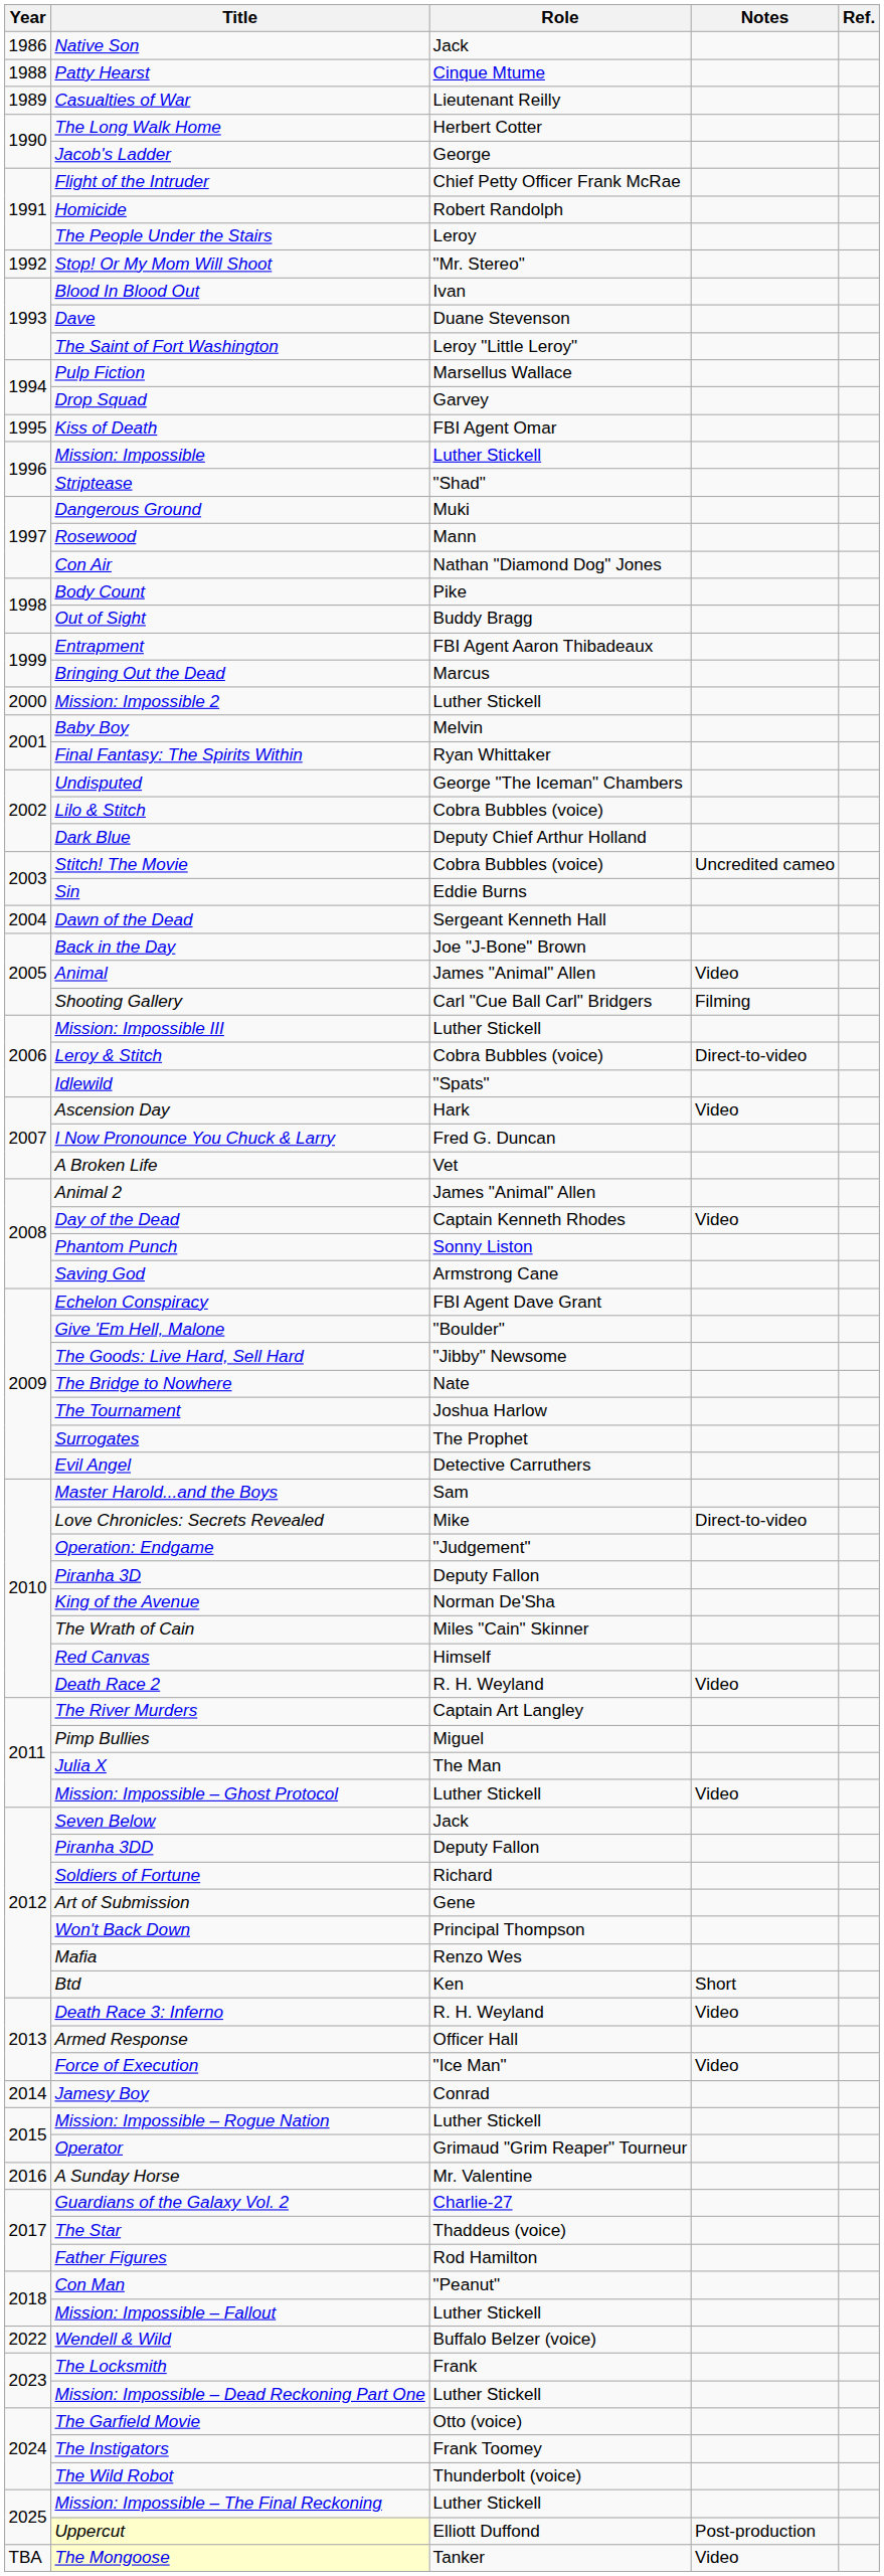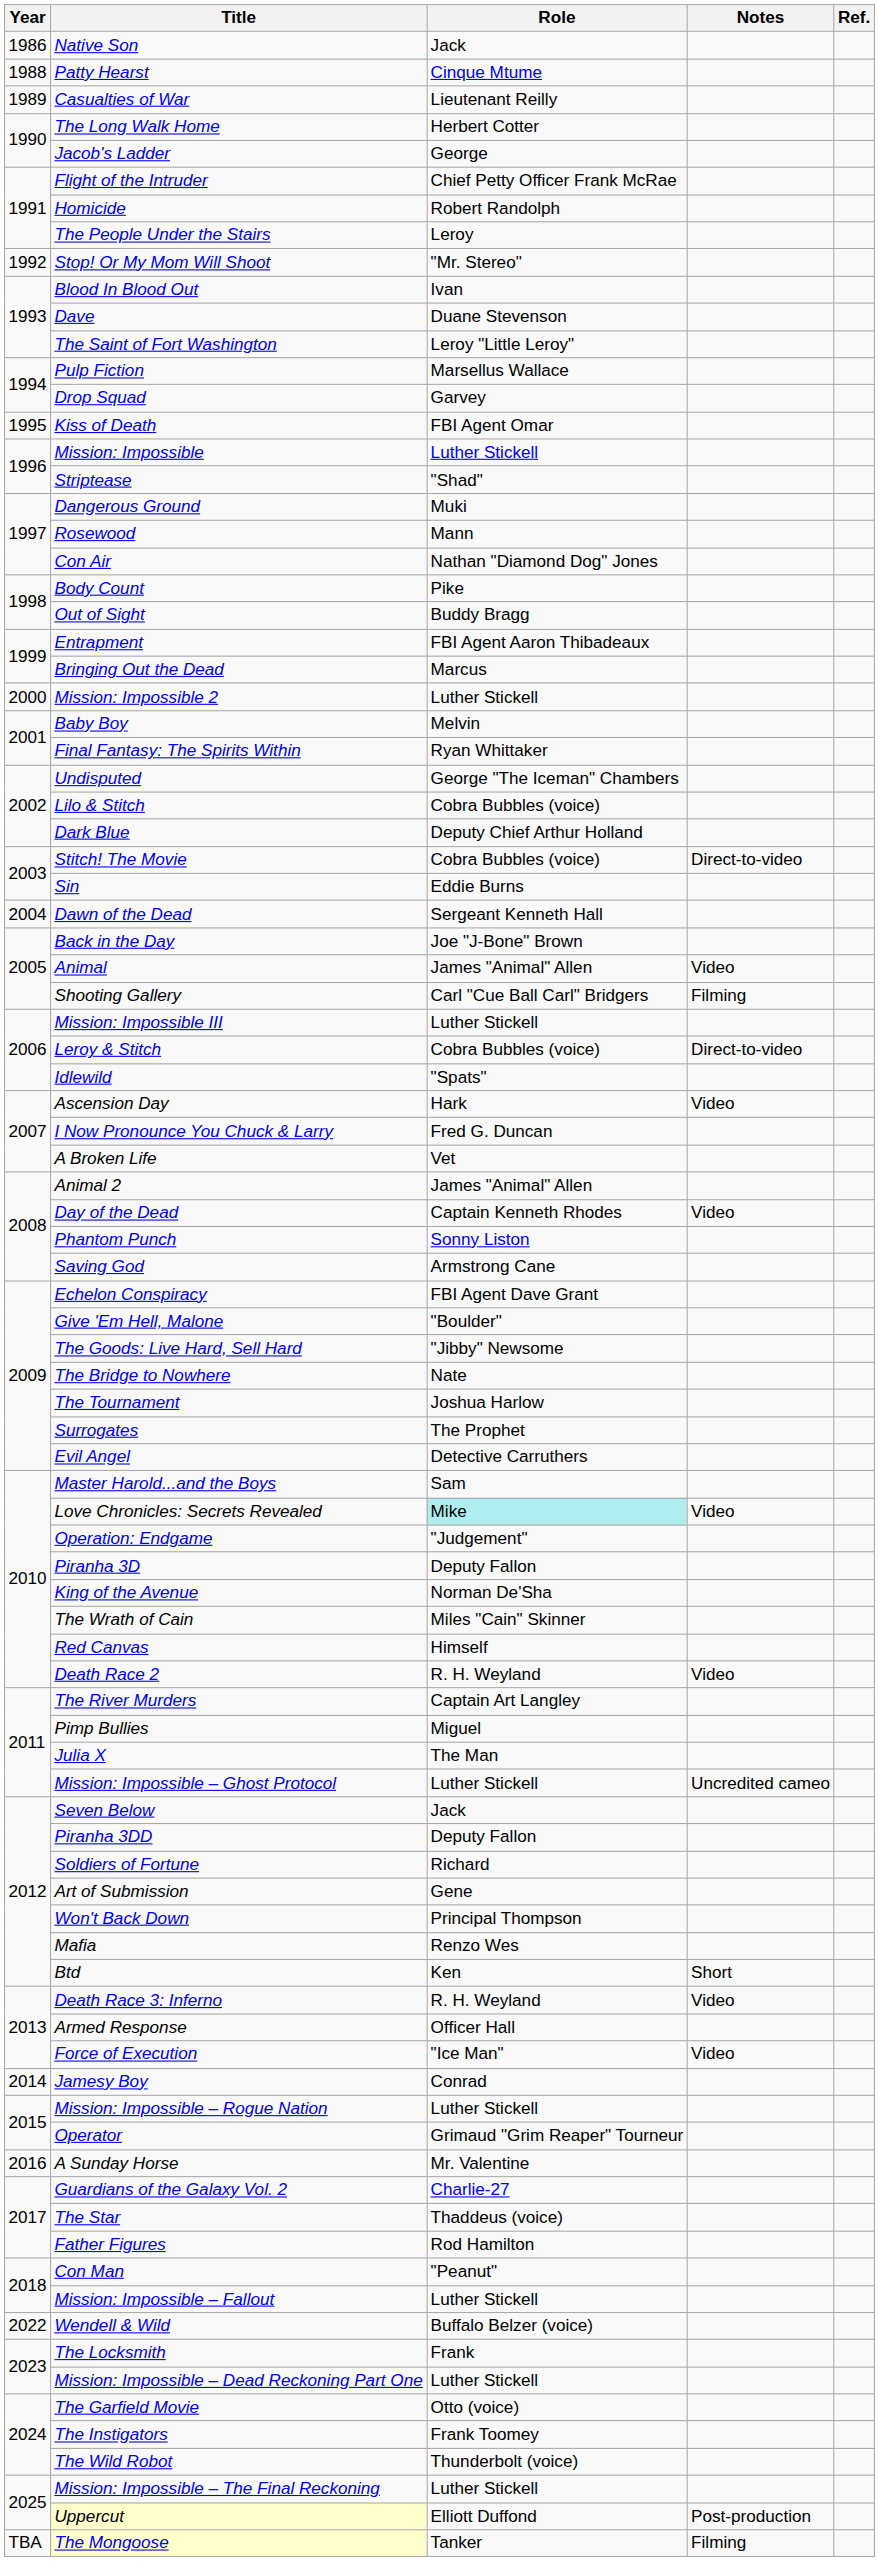 <table class="wikitable sortable">
 <tr>
 <th>Year</th>
 <th>Title</th>
 <th>Role</th>
 <th class="unsortable">Notes</th>
 <th>Ref.</th>
 </tr>
 <tr>
 <td>1986</td>
 <td><em><a href='#'>Native Son</a></em></td>
 <td>Jack</td>
 <td></td>
 <td></td>
 </tr>
 <tr>
 <td>1988</td>
 <td><em><a href='#'>Patty Hearst</a></em></td>
 <td><a href='#'>Cinque Mtume</a></td>
 <td></td>
 <td></td>
 </tr>
 <tr>
 <td>1989</td>
 <td><em><a href='#'>Casualties of War</a></em></td>
 <td>Lieutenant Reilly</td>
 <td></td>
 <td></td>
 </tr>
 <tr>
 <td rowspan="2">1990</td>
 <td><em><a href='#'>The Long Walk Home</a></em></td>
 <td>Herbert Cotter</td>
 <td></td>
 <td></td>
 </tr>
 <tr>
 <td><em><a href='#'>Jacob's Ladder</a></em></td>
 <td>George</td>
 <td></td>
 <td></td>
 </tr>
 <tr>
 <td rowspan="3">1991</td>
 <td><em><a href='#'>Flight of the Intruder</a></em></td>
 <td>Chief Petty Officer Frank McRae</td>
 <td></td>
 <td></td>
 </tr>
 <tr>
 <td><em><a href='#'>Homicide</a></em></td>
 <td>Robert Randolph</td>
 <td></td>
 <td></td>
 </tr>
 <tr>
 <td><em><a href='#'>The People Under the Stairs</a></em></td>
 <td>Leroy</td>
 <td></td>
 <td></td>
 </tr>
 <tr>
 <td>1992</td>
 <td><em><a href='#'>Stop! Or My Mom Will Shoot</a></em></td>
 <td>"Mr. Stereo"</td>
 <td></td>
 <td></td>
 </tr>
 <tr>
 <td rowspan="3">1993</td>
 <td><em><a href='#'>Blood In Blood Out</a></em></td>
 <td>Ivan</td>
 <td></td>
 <td></td>
 </tr>
 <tr>
 <td><em><a href='#'>Dave</a></em></td>
 <td>Duane Stevenson</td>
 <td></td>
 <td></td>
 </tr>
 <tr>
 <td><em><a href='#'>The Saint of Fort Washington</a></em></td>
 <td>Leroy "Little Leroy"</td>
 <td></td>
 <td></td>
 </tr>
 <tr>
 <td rowspan="2">1994</td>
 <td><em><a href='#'>Pulp Fiction</a></em></td>
 <td>Marsellus Wallace</td>
 <td></td>
 <td></td>
 </tr>
 <tr>
 <td><em><a href='#'>Drop Squad</a></em></td>
 <td>Garvey</td>
 <td></td>
 <td></td>
 </tr>
 <tr>
 <td>1995</td>
 <td><em><a href='#'>Kiss of Death</a></em></td>
 <td>FBI Agent Omar</td>
 <td></td>
 <td></td>
 </tr>
 <tr>
 <td rowspan="2">1996</td>
 <td><em><a href='#'>Mission: Impossible</a></em></td>
 <td><a href='#'>Luther Stickell</a></td>
 <td></td>
 <td></td>
 </tr>
 <tr>
 <td><em><a href='#'>Striptease</a></em></td>
 <td>"Shad"</td>
 <td></td>
 <td></td>
 </tr>
 <tr>
 <td rowspan="3">1997</td>
 <td><em><a href='#'>Dangerous Ground</a></em></td>
 <td>Muki</td>
 <td></td>
 <td></td>
 </tr>
 <tr>
 <td><em><a href='#'>Rosewood</a></em></td>
 <td>Mann</td>
 <td></td>
 <td></td>
 </tr>
 <tr>
 <td><em><a href='#'>Con Air</a></em></td>
 <td>Nathan "Diamond Dog" Jones</td>
 <td></td>
 <td></td>
 </tr>
 <tr>
 <td rowspan="2">1998</td>
 <td><em><a href='#'>Body Count</a></em></td>
 <td>Pike</td>
 <td></td>
 <td></td>
 </tr>
 <tr>
 <td><em><a href='#'>Out of Sight</a></em></td>
 <td>Buddy Bragg</td>
 <td></td>
 <td></td>
 </tr>
 <tr>
 <td rowspan="2">1999</td>
 <td><em><a href='#'>Entrapment</a></em></td>
 <td>FBI Agent Aaron Thibadeaux</td>
 <td></td>
 <td></td>
 </tr>
 <tr>
 <td><em><a href='#'>Bringing Out the Dead</a></em></td>
 <td>Marcus</td>
 <td></td>
 <td></td>
 </tr>
 <tr>
 <td>2000</td>
 <td><em><a href='#'>Mission: Impossible 2</a></em></td>
 <td>Luther Stickell</td>
 <td></td>
 <td></td>
 </tr>
 <tr>
 <td rowspan="2">2001</td>
 <td><em><a href='#'>Baby Boy</a></em></td>
 <td>Melvin</td>
 <td></td>
 <td></td>
 </tr>
 <tr>
 <td><em><a href='#'>Final Fantasy: The Spirits Within</a></em></td>
 <td>Ryan Whittaker</td>
 <td></td>
 <td></td>
 </tr>
 <tr>
 <td rowspan="3">2002</td>
 <td><em><a href='#'>Undisputed</a></em></td>
 <td>George "The Iceman" Chambers</td>
 <td></td>
 <td></td>
 </tr>
 <tr>
 <td><em><a href='#'>Lilo & Stitch</a></em></td>
 <td>Cobra Bubbles (voice)</td>
 <td></td>
 <td></td>
 </tr>
 <tr>
 <td><em><a href='#'>Dark Blue</a></em></td>
 <td>Deputy Chief Arthur Holland</td>
 <td></td>
 <td></td>
 </tr>
 <tr>
 <td rowspan="2">2003</td>
 <td><em><a href='#'>Stitch! The Movie</a></em></td>
 <td>Cobra Bubbles (voice)</td>
-<td>Uncredited cameo</td>
+<td>Direct-to-video</td>
 <td></td>
 </tr>
 <tr>
 <td><em><a href='#'>Sin</a></em></td>
 <td>Eddie Burns</td>
 <td></td>
 <td></td>
 </tr>
 <tr>
 <td>2004</td>
 <td><em><a href='#'>Dawn of the Dead</a></em></td>
 <td>Sergeant Kenneth Hall</td>
 <td></td>
 <td></td>
 </tr>
 <tr>
 <td rowspan="3">2005</td>
 <td><em><a href='#'>Back in the Day</a></em></td>
 <td>Joe "J-Bone" Brown</td>
 <td></td>
 <td></td>
 </tr>
 <tr>
 <td><em><a href='#'>Animal</a></em></td>
 <td>James "Animal" Allen</td>
 <td>Video</td>
 <td></td>
 </tr>
 <tr>
 <td><em>Shooting Gallery</em></td>
 <td>Carl "Cue Ball Carl" Bridgers</td>
 <td>Filming</td>
 <td></td>
 </tr>
 <tr>
 <td rowspan="3">2006</td>
 <td><em><a href='#'>Mission: Impossible III</a></em></td>
 <td>Luther Stickell</td>
 <td></td>
 <td></td>
 </tr>
 <tr>
 <td><em><a href='#'>Leroy & Stitch</a></em></td>
 <td>Cobra Bubbles (voice)</td>
 <td>Direct-to-video</td>
 <td></td>
 </tr>
 <tr>
 <td><em><a href='#'>Idlewild</a></em></td>
 <td>"Spats"</td>
 <td></td>
 <td></td>
 </tr>
 <tr>
 <td rowspan="3">2007</td>
 <td><em>Ascension Day</em></td>
 <td>Hark</td>
 <td>Video</td>
 <td></td>
 </tr>
 <tr>
 <td><em><a href='#'>I Now Pronounce You Chuck & Larry</a></em></td>
 <td>Fred G. Duncan</td>
 <td></td>
 <td></td>
 </tr>
 <tr>
 <td><em>A Broken Life</em></td>
 <td>Vet</td>
 <td></td>
 <td></td>
 </tr>
 <tr>
 <td rowspan="4">2008</td>
 <td><em>Animal 2</em></td>
 <td>James "Animal" Allen</td>
 <td></td>
 <td></td>
 </tr>
 <tr>
 <td><em><a href='#'>Day of the Dead</a></em></td>
 <td>Captain Kenneth Rhodes</td>
 <td>Video</td>
 <td></td>
 </tr>
 <tr>
 <td><em><a href='#'>Phantom Punch</a></em></td>
 <td><a href='#'>Sonny Liston</a></td>
 <td></td>
 <td></td>
 </tr>
 <tr>
 <td><em><a href='#'>Saving God</a></em></td>
 <td>Armstrong Cane</td>
 <td></td>
 <td></td>
 </tr>
 <tr>
 <td rowspan="7">2009</td>
 <td><em><a href='#'>Echelon Conspiracy</a></em></td>
 <td>FBI Agent Dave Grant</td>
 <td></td>
 <td></td>
 </tr>
 <tr>
 <td><em><a href='#'>Give 'Em Hell, Malone</a></em></td>
 <td>"Boulder"</td>
 <td></td>
 <td></td>
 </tr>
 <tr>
 <td><em><a href='#'>The Goods: Live Hard, Sell Hard</a></em></td>
 <td>"Jibby" Newsome</td>
 <td></td>
 <td></td>
 </tr>
 <tr>
 <td><em><a href='#'>The Bridge to Nowhere</a></em></td>
 <td>Nate</td>
 <td></td>
 <td></td>
 </tr>
 <tr>
 <td><em><a href='#'>The Tournament</a></em></td>
 <td>Joshua Harlow</td>
 <td></td>
 <td></td>
 </tr>
 <tr>
 <td><em><a href='#'>Surrogates</a></em></td>
 <td>The Prophet</td>
 <td></td>
 <td></td>
 </tr>
 <tr>
 <td><em><a href='#'>Evil Angel</a></em></td>
 <td>Detective Carruthers</td>
 <td></td>
 <td></td>
 </tr>
 <tr>
 <td rowspan="8">2010</td>
 <td><em><a href='#'>Master Harold...and the Boys</a></em></td>
 <td>Sam</td>
 <td></td>
 <td></td>
 </tr>
 <tr>
 <td><em>Love Chronicles: Secrets Revealed</em></td>
-<td>Mike</td>
-<td>Direct-to-video</td>
+<td style="background: paleturquoise;">Mike</td>
+<td>Video</td>
 <td></td>
 </tr>
 <tr>
 <td><em><a href='#'>Operation: Endgame</a></em></td>
 <td>"Judgement"</td>
 <td></td>
 <td></td>
 </tr>
 <tr>
 <td><em><a href='#'>Piranha 3D</a></em></td>
 <td>Deputy Fallon</td>
 <td></td>
 <td></td>
 </tr>
 <tr>
 <td><em><a href='#'>King of the Avenue</a></em></td>
 <td>Norman De'Sha</td>
 <td></td>
 <td></td>
 </tr>
 <tr>
 <td><em>The Wrath of Cain</em></td>
 <td>Miles "Cain" Skinner</td>
 <td></td>
 <td></td>
 </tr>
 <tr>
 <td><em><a href='#'>Red Canvas</a></em></td>
 <td>Himself</td>
 <td></td>
 <td></td>
 </tr>
 <tr>
 <td><em><a href='#'>Death Race 2</a></em></td>
 <td>R. H. Weyland</td>
 <td>Video</td>
 <td></td>
 </tr>
 <tr>
 <td rowspan="4">2011</td>
 <td><em><a href='#'>The River Murders</a></em></td>
 <td>Captain Art Langley</td>
 <td></td>
 <td></td>
 </tr>
 <tr>
 <td><em>Pimp Bullies</em></td>
 <td>Miguel</td>
 <td></td>
 <td></td>
 </tr>
 <tr>
 <td><em><a href='#'>Julia X</a></em></td>
 <td>The Man</td>
 <td></td>
 <td></td>
 </tr>
 <tr>
 <td><em><a href='#'>Mission: Impossible – Ghost Protocol</a></em></td>
 <td>Luther Stickell</td>
-<td>Video</td>
+<td>Uncredited cameo</td>
 <td></td>
 </tr>
 <tr>
 <td rowspan="7">2012</td>
 <td><em><a href='#'>Seven Below</a></em></td>
 <td>Jack</td>
 <td></td>
 <td></td>
 </tr>
 <tr>
 <td><em><a href='#'>Piranha 3DD</a></em></td>
 <td>Deputy Fallon</td>
 <td></td>
 <td></td>
 </tr>
 <tr>
 <td><em><a href='#'>Soldiers of Fortune</a></em></td>
 <td>Richard</td>
 <td></td>
 <td></td>
 </tr>
 <tr>
 <td><em>Art of Submission</em></td>
 <td>Gene</td>
 <td></td>
 <td></td>
 </tr>
 <tr>
 <td><em><a href='#'>Won't Back Down</a></em></td>
 <td>Principal Thompson</td>
 <td></td>
 <td></td>
 </tr>
 <tr>
 <td><em>Mafia</em></td>
 <td>Renzo Wes</td>
 <td></td>
 <td></td>
 </tr>
 <tr>
 <td><em>Btd</em></td>
 <td>Ken</td>
 <td>Short</td>
 <td></td>
 </tr>
 <tr>
 <td rowspan="3">2013</td>
 <td><em><a href='#'>Death Race 3: Inferno</a></em></td>
 <td>R. H. Weyland</td>
 <td>Video</td>
 <td></td>
 </tr>
 <tr>
 <td><em>Armed Response</em></td>
 <td>Officer Hall</td>
 <td></td>
 <td></td>
 </tr>
 <tr>
 <td><em><a href='#'>Force of Execution</a></em></td>
 <td>"Ice Man"</td>
 <td>Video</td>
 <td></td>
 </tr>
 <tr>
 <td>2014</td>
 <td><em><a href='#'>Jamesy Boy</a></em></td>
 <td>Conrad</td>
 <td></td>
 <td></td>
 </tr>
 <tr>
 <td rowspan="2">2015</td>
 <td><em><a href='#'>Mission: Impossible – Rogue Nation</a></em></td>
 <td>Luther Stickell</td>
 <td></td>
 <td></td>
 </tr>
 <tr>
 <td><em><a href='#'>Operator</a></em></td>
 <td>Grimaud "Grim Reaper" Tourneur</td>
 <td></td>
 <td></td>
 </tr>
 <tr>
 <td>2016</td>
 <td><em>A Sunday Horse</em></td>
 <td>Mr. Valentine</td>
 <td></td>
 <td></td>
 </tr>
 <tr>
 <td rowspan="3">2017</td>
 <td><em><a href='#'>Guardians of the Galaxy Vol. 2</a></em></td>
 <td><a href='#'>Charlie-27</a></td>
 <td></td>
 <td></td>
 </tr>
 <tr>
 <td><em><a href='#'>The Star</a></em></td>
 <td>Thaddeus (voice)</td>
 <td></td>
 <td></td>
 </tr>
 <tr>
 <td><em><a href='#'>Father Figures</a></em></td>
 <td>Rod Hamilton</td>
 <td></td>
 <td></td>
 </tr>
 <tr>
 <td rowspan="2">2018</td>
 <td><em><a href='#'>Con Man</a></em></td>
 <td>"Peanut"</td>
 <td></td>
 <td></td>
 </tr>
 <tr>
 <td><em><a href='#'>Mission: Impossible – Fallout</a></em></td>
 <td>Luther Stickell</td>
 <td></td>
 <td></td>
 </tr>
 <tr>
 <td>2022</td>
 <td><em><a href='#'>Wendell & Wild</a></em></td>
 <td>Buffalo Belzer (voice)</td>
 <td></td>
 <td></td>
 </tr>
 <tr>
 <td rowspan="2">2023</td>
 <td><em><a href='#'>The Locksmith</a></em></td>
 <td>Frank</td>
 <td></td>
 <td></td>
 </tr>
 <tr>
 <td><em><a href='#'>Mission: Impossible – Dead Reckoning Part One</a></em></td>
 <td>Luther Stickell</td>
 <td></td>
 <td></td>
 </tr>
 <tr>
 <td rowspan="3">2024</td>
 <td><em><a href='#'>The Garfield Movie</a></em></td>
 <td>Otto (voice)</td>
 <td></td>
 <td></td>
 </tr>
 <tr>
 <td><em><a href='#'>The Instigators</a></em></td>
 <td>Frank Toomey</td>
 <td></td>
 <td></td>
 </tr>
 <tr>
 <td><em><a href='#'>The Wild Robot</a></em></td>
 <td>Thunderbolt (voice)</td>
 <td></td>
 <td></td>
 </tr>
 <tr>
 <td rowspan="2">2025</td>
 <td><em><a href='#'>Mission: Impossible – The Final Reckoning</a></em></td>
 <td>Luther Stickell</td>
 <td></td>
 </tr>
 <tr>
 <td style="background:#FFFFCC;"><em>Uppercut</em> </td>
 <td>Elliott Duffond</td>
 <td>Post-production</td>
 <td></td>
 </tr>
 <tr>
 <td>TBA</td>
 <td style="background:#FFFFCC;"><em><a href='#'>The Mongoose</a></em> </td>
 <td>Tanker</td>
-<td>Video</td>
+<td>Filming</td>
 <td></td>
 </tr>
 </table>
